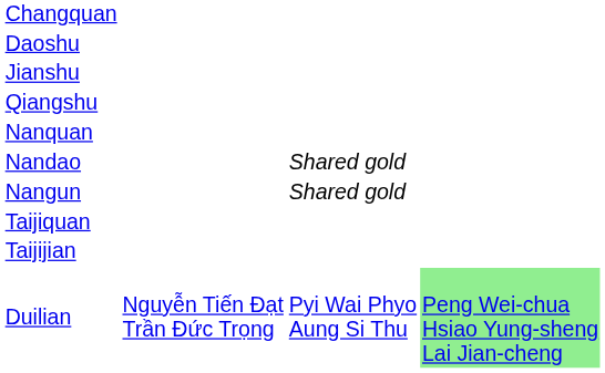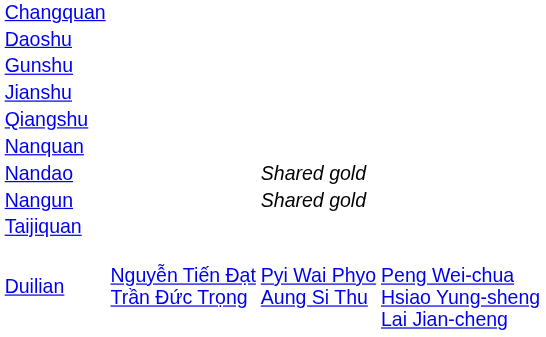 <table>
 <tr>
 <td><a href='#'>Changquan</a></td>
 <td></td>
 <td></td>
 <td></td>
 </tr>
 <tr>
 <td><a href='#'>Daoshu</a></td>
+<td></td>
+<td></td>
+<td></td>
+</tr>
+<tr>
+<td><a href='#'>Gunshu</a></td>
 <td></td>
 <td></td>
 <td></td>
 </tr>
 <tr>
 <td><a href='#'>Jianshu</a></td>
 <td></td>
 <td></td>
 <td></td>
 </tr>
 <tr>
 <td><a href='#'>Qiangshu</a></td>
 <td></td>
 <td></td>
 <td></td>
 </tr>
 <tr>
 <td><a href='#'>Nanquan</a></td>
 <td></td>
 <td></td>
 <td></td>
 </tr>
 <tr>
 <td rowspan=2><a href='#'>Nandao</a></td>
 <td></td>
 <td rowspan=2><em>Shared gold</em></td>
 <td rowspan=2></td>
 </tr>
 <tr>
 <td></td>
 </tr>
 <tr>
 <td rowspan=2><a href='#'>Nangun</a></td>
 <td></td>
 <td rowspan=2><em>Shared gold</em></td>
 <td rowspan=2></td>
 </tr>
 <tr>
 <td></td>
 </tr>
 <tr>
 <td><a href='#'>Taijiquan</a></td>
 <td></td>
 <td></td>
 <td></td>
 </tr>
 <tr>
-<td><a href='#'>Taijijian</a></td>
-<td></td>
-<td></td>
-<td></td>
-</tr>
-<tr>
 <td><a href='#'>Duilian</a></td>
 <td valign="top"><br><a href='#'>Nguyễn Tiến Đạt</a><br><a href='#'>Trần Đức Trọng</a></td>
 <td valign="top"><br><a href='#'>Pyi Wai Phyo</a><br><a href='#'>Aung Si Thu</a></td>
-<td valign="top" style="background: lightgreen;"><br><a href='#'>Peng Wei-chua</a><br><a href='#'>Hsiao Yung-sheng</a><br><a href='#'>Lai Jian-cheng</a></td>
+<td valign="top"><br><a href='#'>Peng Wei-chua</a><br><a href='#'>Hsiao Yung-sheng</a><br><a href='#'>Lai Jian-cheng</a></td>
 </tr>
 </table>
